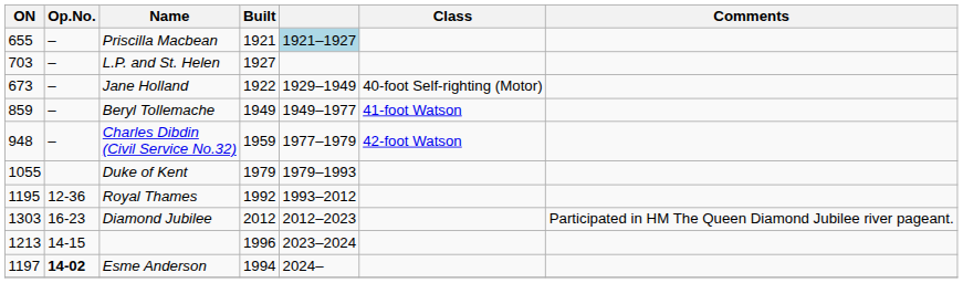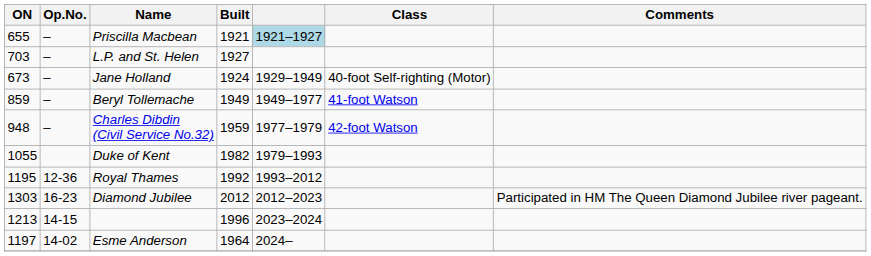 <table class="wikitable">
 <tr>
 <th>ON</th>
 <th>Op.No.</th>
 <th>Name</th>
 <th>Built</th>
 <th></th>
 <th>Class</th>
 <th>Comments</th>
 </tr>
 <tr>
 <td>655</td>
 <td>–</td>
 <td><em>Priscilla Macbean</em></td>
 <td>1921</td>
 <td style="background: lightblue;">1921–1927</td>
 <td></td>
 <td></td>
 </tr>
 <tr>
 <td>703</td>
 <td>–</td>
 <td><em>L.P. and St. Helen</em></td>
 <td>1927</td>
 <td></td>
 <td></td>
 <td></td>
 </tr>
 <tr>
 <td>673</td>
 <td>–</td>
 <td><em>Jane Holland</em></td>
-<td>1922</td>
+<td>1924</td>
 <td>1929–1949</td>
 <td>40-foot Self-righting (Motor)</td>
 <td></td>
 </tr>
 <tr>
 <td>859</td>
 <td>–</td>
 <td><em>Beryl Tollemache</em></td>
 <td>1949</td>
 <td>1949–1977</td>
 <td><a href='#'>41-foot Watson</a></td>
 <td></td>
 </tr>
 <tr>
 <td>948</td>
 <td>–</td>
 <td><a href='#'><em>Charles Dibdin<br>(Civil Service No.32)</em></a></td>
 <td>1959</td>
 <td>1977–1979</td>
 <td><a href='#'>42-foot Watson</a></td>
 <td></td>
 </tr>
 <tr>
 <td>1055</td>
 <td></td>
 <td><em>Duke of Kent</em></td>
-<td>1979</td>
+<td>1982</td>
 <td>1979–1993</td>
 <td></td>
 <td></td>
 </tr>
 <tr>
 <td>1195</td>
 <td>12-36</td>
 <td><em>Royal Thames</em></td>
 <td>1992</td>
 <td>1993–2012</td>
 <td></td>
 <td></td>
 </tr>
 <tr>
 <td>1303</td>
 <td>16-23</td>
 <td><em>Diamond Jubilee</em></td>
 <td>2012</td>
 <td>2012–2023</td>
 <td></td>
 <td> Participated in HM The Queen Diamond Jubilee river pageant.</td>
 </tr>
 <tr>
 <td>1213</td>
 <td>14-15</td>
 <td></td>
 <td>1996</td>
 <td>2023–2024</td>
 <td></td>
 <td></td>
 </tr>
 <tr>
 <td>1197</td>
-<td><strong>14-02</strong></td>
+<td>14-02</td>
 <td><em>Esme Anderson</em></td>
-<td>1994</td>
+<td>1964</td>
 <td>2024–</td>
 <td></td>
 <td></td>
 </tr>
 <tr>
 </tr>
 </table>
